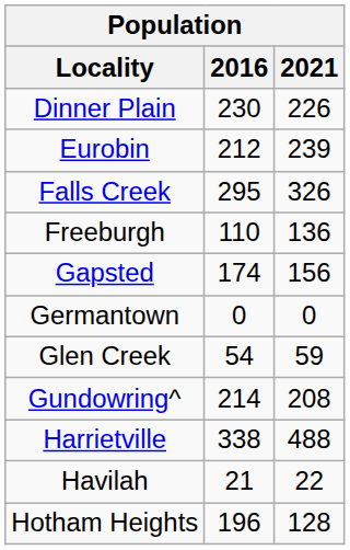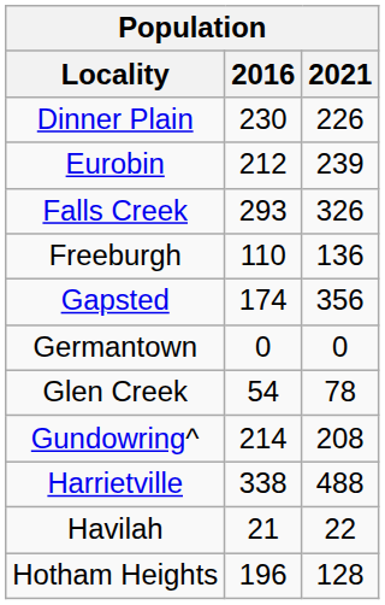 <table class="wikitable" style="text-align:center;">
 <tr>
 <th colspan="3" style="text-align:center; font-weight:bold">Population</th>
 </tr>
 <tr>
 <th style="text-align:center; font-weight:bold">Locality</th>
 <th style="text-align:center; font-weight:bold"><strong>2016</strong></th>
 <th style="text-align:center; font-weight:bold"><strong>2021</strong></th>
 </tr>
 <tr>
 <td><a href='#'>Dinner Plain</a></td>
 <td>230</td>
 <td>226</td>
 </tr>
 <tr>
 <td><a href='#'>Eurobin</a></td>
 <td>212</td>
 <td>239</td>
 </tr>
 <tr>
 <td><a href='#'>Falls Creek</a></td>
-<td>295</td>
+<td>293</td>
 <td>326</td>
 </tr>
 <tr>
 <td>Freeburgh</td>
 <td>110</td>
 <td>136</td>
 </tr>
 <tr>
 <td><a href='#'>Gapsted</a></td>
 <td>174</td>
-<td>156</td>
+<td>356</td>
 </tr>
 <tr>
 <td>Germantown</td>
 <td>0</td>
 <td>0</td>
 </tr>
 <tr>
 <td>Glen Creek</td>
 <td>54</td>
-<td>59</td>
+<td>78</td>
 </tr>
 <tr>
 <td><a href='#'>Gundowring</a>^</td>
 <td>214</td>
 <td>208</td>
 </tr>
 <tr>
 <td><a href='#'>Harrietville</a></td>
 <td>338</td>
 <td>488</td>
 </tr>
 <tr>
 <td>Havilah</td>
 <td>21</td>
 <td>22</td>
 </tr>
 <tr>
 <td>Hotham Heights</td>
 <td>196</td>
 <td>128</td>
 </tr>
 </table>
